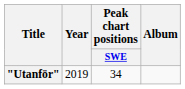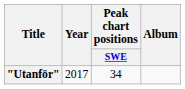 <table class="wikitable plainrowheaders" style="text-align:center;">
 <tr>
 <th scope="col" rowspan="2">Title</th>
 <th scope="col" rowspan="2">Year</th>
 <th scope="col" colspan="1">Peak chart positions</th>
 <th scope="col" rowspan="2">Album</th>
 </tr>
 <tr>
 <th scope="col" style="width:3em;font-size:85%;"><a href='#'>SWE</a><br></th>
 </tr>
 <tr>
 <th scope="row">"Utanför"<br></th>
-<td>2019</td>
+<td>2017</td>
 <td>34</td>
 <td></td>
 </tr>
 </table>
